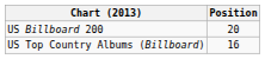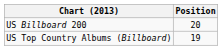 <table class="wikitable">
 <tr>
 <th>Chart (2013)</th>
 <th>Position</th>
 </tr>
 <tr>
 <td>US <em>Billboard</em> 200</td>
 <td style="text-align:center;">20</td>
 </tr>
 <tr>
 <td>US Top Country Albums (<em>Billboard</em>)</td>
-<td style="text-align:center;">16</td>
+<td style="text-align:center;">19</td>
 </tr>
 </table>
